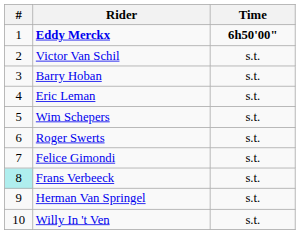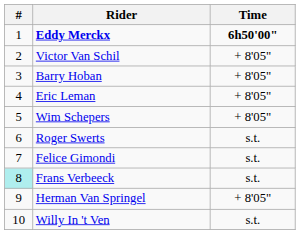 <table class="wikitable" style="font-size:98%;width:360px;">
 <tr>
 <th>#</th>
 <th>Rider</th>
 <th>Time</th>
 </tr>
 <tr>
 <td align=center>1</td>
 <td> <strong><a href='#'>Eddy Merckx</a></strong></td>
 <td align=center><strong>6h50'00"</strong></td>
 </tr>
 <tr>
 <td align=center>2</td>
 <td> <a href='#'>Victor Van Schil</a></td>
-<td align=center>s.t.</td>
+<td align=center>+ 8'05"</td>
 </tr>
 <tr>
 <td align=center>3</td>
 <td> <a href='#'>Barry Hoban</a></td>
-<td align=center>s.t.</td>
+<td align=center>+ 8'05"</td>
 </tr>
 <tr>
 <td align=center>4</td>
 <td> <a href='#'>Eric Leman</a></td>
-<td align=center>s.t.</td>
+<td align=center>+ 8'05"</td>
 </tr>
 <tr>
 <td align=center>5</td>
 <td> <a href='#'>Wim Schepers</a></td>
-<td align=center>s.t.</td>
+<td align=center>+ 8'05"</td>
 </tr>
 <tr>
 <td align=center>6</td>
 <td> <a href='#'>Roger Swerts</a></td>
 <td align=center>s.t.</td>
 </tr>
 <tr>
 <td align=center>7</td>
 <td> <a href='#'>Felice Gimondi</a></td>
 <td align=center>s.t.</td>
 </tr>
 <tr>
 <td align=center style="background: paleturquoise;">8</td>
 <td> <a href='#'>Frans Verbeeck</a></td>
 <td align=center>s.t.</td>
 </tr>
 <tr>
 <td align=center>9</td>
 <td> <a href='#'>Herman Van Springel</a></td>
-<td align=center>s.t.</td>
+<td align=center>+ 8'05"</td>
 </tr>
 <tr>
 <td align=center>10</td>
 <td> <a href='#'>Willy In 't Ven</a></td>
 <td align=center>s.t.</td>
 </tr>
 </table>
